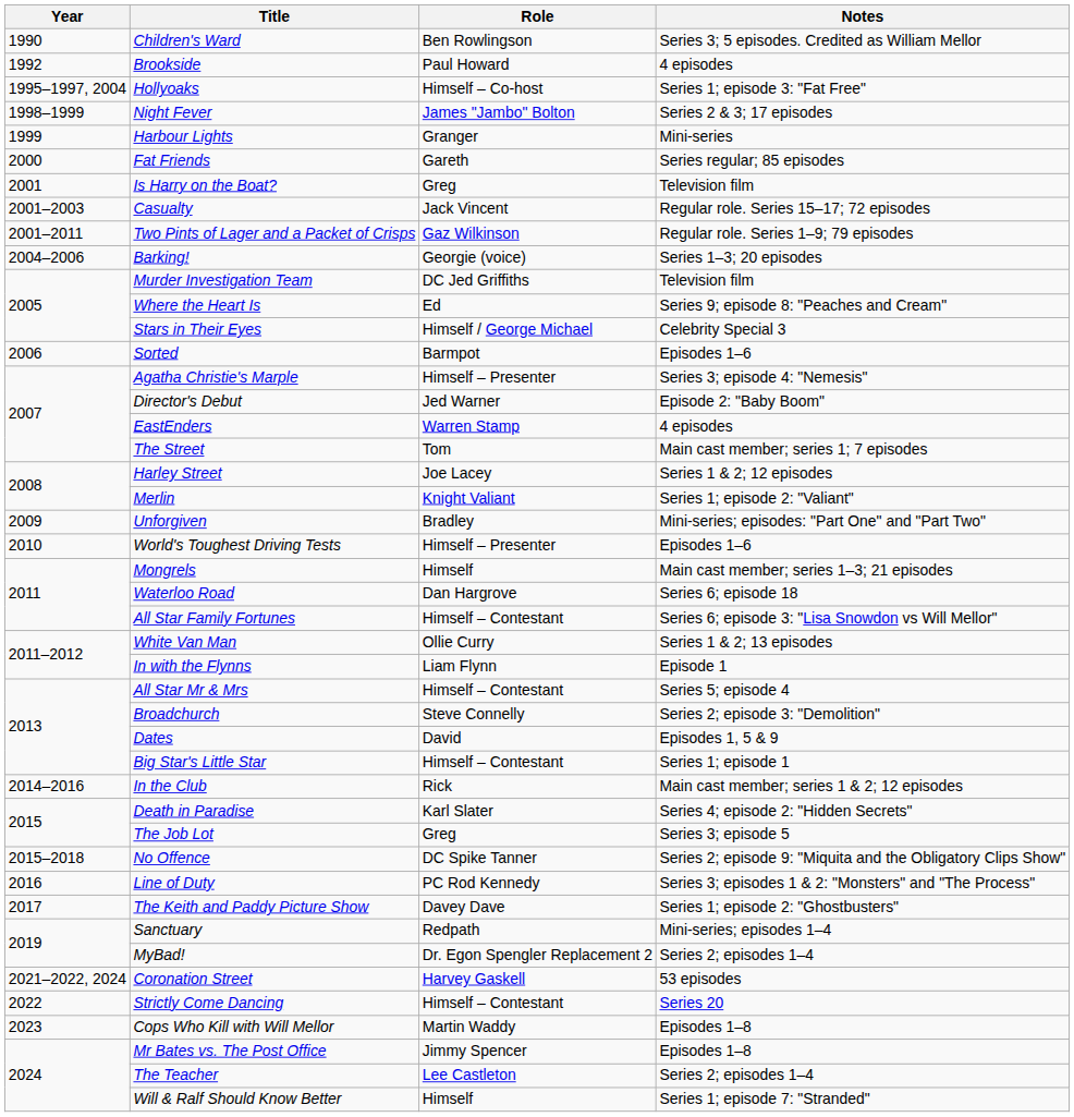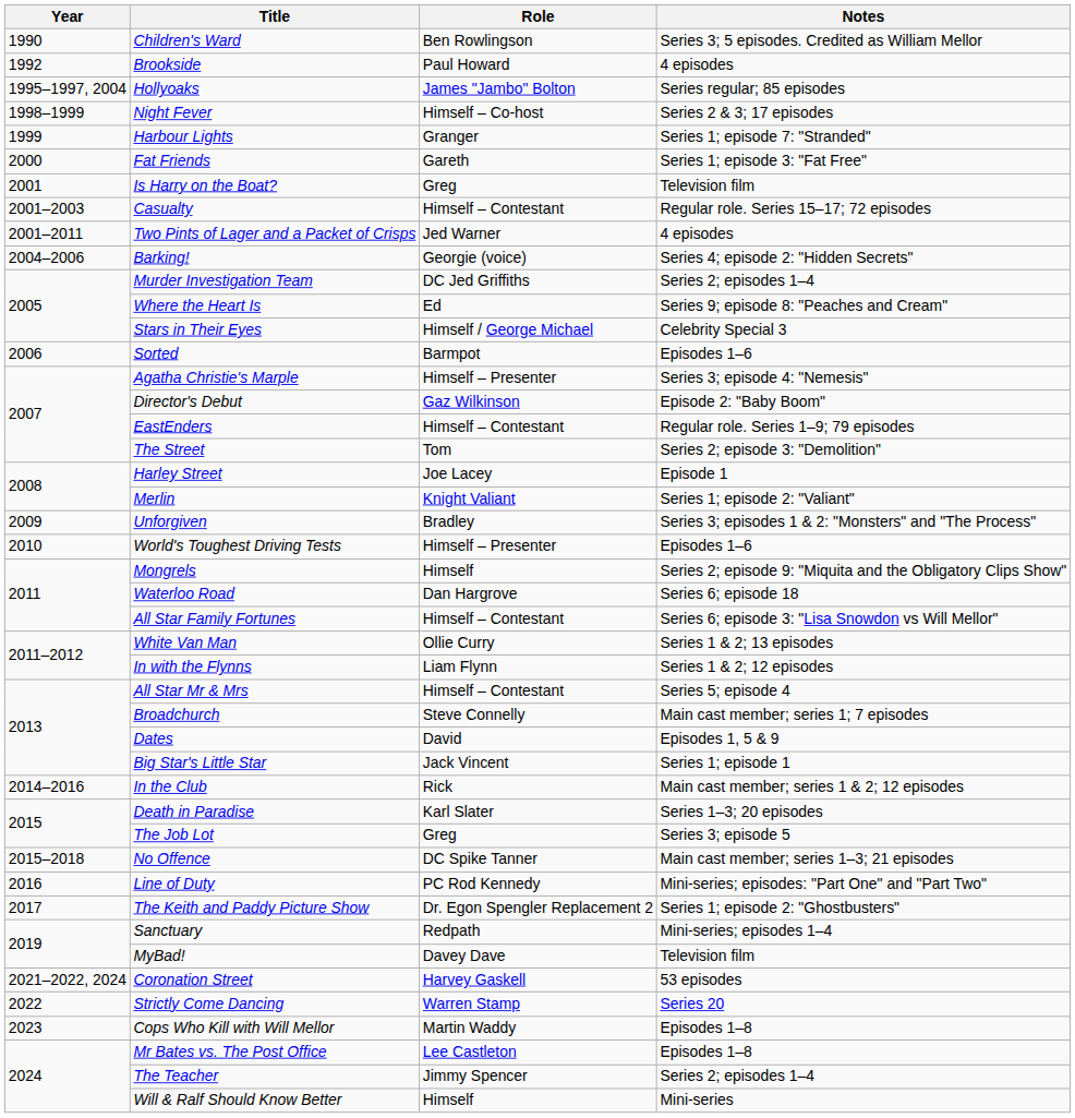 <table class="wikitable sortable">
 <tr>
 <th>Year</th>
 <th>Title</th>
 <th>Role</th>
 <th class="unsortable">Notes</th>
 </tr>
 <tr>
 <td>1990</td>
 <td><em><a href='#'>Children's Ward</a></em></td>
 <td>Ben Rowlingson</td>
 <td>Series 3; 5 episodes. Credited as William Mellor</td>
 </tr>
 <tr>
 <td>1992</td>
 <td><em><a href='#'>Brookside</a></em></td>
 <td>Paul Howard</td>
 <td>4 episodes</td>
 </tr>
 <tr>
 <td>1995–1997, 2004</td>
 <td><em><a href='#'>Hollyoaks</a></em></td>
-<td>Himself – Co-host</td>
-<td>Series 1; episode 3: "Fat Free"</td>
+<td><a href='#'>James "Jambo" Bolton</a></td>
+<td>Series regular; 85 episodes</td>
 </tr>
 <tr>
 <td>1998–1999</td>
 <td><em><a href='#'>Night Fever</a></em></td>
-<td><a href='#'>James "Jambo" Bolton</a></td>
+<td>Himself – Co-host</td>
 <td>Series 2 & 3; 17 episodes</td>
 </tr>
 <tr>
 <td>1999</td>
 <td><em><a href='#'>Harbour Lights</a></em></td>
 <td>Granger</td>
-<td>Mini-series</td>
+<td>Series 1; episode 7: "Stranded"</td>
 </tr>
 <tr>
 <td>2000</td>
 <td><em><a href='#'>Fat Friends</a></em></td>
 <td>Gareth</td>
-<td>Series regular; 85 episodes</td>
+<td>Series 1; episode 3: "Fat Free"</td>
 </tr>
 <tr>
 <td>2001</td>
 <td><em><a href='#'>Is Harry on the Boat?</a></em></td>
 <td>Greg</td>
 <td>Television film</td>
 </tr>
 <tr>
 <td>2001–2003</td>
 <td><em><a href='#'>Casualty</a></em></td>
-<td>Jack Vincent</td>
+<td>Himself – Contestant</td>
 <td>Regular role. Series 15–17; 72 episodes</td>
 </tr>
 <tr>
 <td>2001–2011</td>
 <td><em><a href='#'>Two Pints of Lager and a Packet of Crisps</a></em></td>
-<td><a href='#'>Gaz Wilkinson</a></td>
-<td>Regular role. Series 1–9; 79 episodes</td>
+<td>Jed Warner</td>
+<td>4 episodes</td>
 </tr>
 <tr>
 <td>2004–2006</td>
 <td><em><a href='#'>Barking!</a></em></td>
 <td>Georgie (voice)</td>
-<td>Series 1–3; 20 episodes</td>
+<td>Series 4; episode 2: "Hidden Secrets"</td>
 </tr>
 <tr>
 <td rowspan="3">2005</td>
 <td><em><a href='#'>Murder Investigation Team</a></em></td>
 <td>DC Jed Griffiths</td>
-<td>Television film</td>
+<td>Series 2; episodes 1–4</td>
 </tr>
 <tr>
 <td><em><a href='#'>Where the Heart Is</a></em></td>
 <td>Ed</td>
 <td>Series 9; episode 8: "Peaches and Cream"</td>
 </tr>
 <tr>
 <td><em><a href='#'>Stars in Their Eyes</a></em></td>
 <td>Himself / <a href='#'>George Michael</a></td>
 <td>Celebrity Special 3</td>
 </tr>
 <tr>
 <td>2006</td>
 <td><em><a href='#'>Sorted</a></em></td>
 <td>Barmpot</td>
 <td>Episodes 1–6</td>
 </tr>
 <tr>
 <td rowspan="4">2007</td>
 <td><em><a href='#'>Agatha Christie's Marple</a></em></td>
 <td>Himself – Presenter</td>
 <td>Series 3; episode 4: "Nemesis"</td>
 </tr>
 <tr>
 <td><em>Director's Debut</em></td>
-<td>Jed Warner</td>
+<td><a href='#'>Gaz Wilkinson</a></td>
 <td>Episode 2: "Baby Boom"</td>
 </tr>
 <tr>
 <td><em><a href='#'>EastEnders</a></em></td>
-<td><a href='#'>Warren Stamp</a></td>
-<td>4 episodes</td>
+<td>Himself – Contestant</td>
+<td>Regular role. Series 1–9; 79 episodes</td>
 </tr>
 <tr>
 <td><em><a href='#'>The Street</a></em></td>
 <td>Tom</td>
-<td>Main cast member; series 1; 7 episodes</td>
+<td>Series 2; episode 3: "Demolition"</td>
 </tr>
 <tr>
 <td rowspan="2">2008</td>
 <td><em><a href='#'>Harley Street</a></em></td>
 <td>Joe Lacey</td>
-<td>Series 1 & 2; 12 episodes</td>
+<td>Episode 1</td>
 </tr>
 <tr>
 <td><em><a href='#'>Merlin</a></em></td>
 <td><a href='#'>Knight Valiant</a></td>
 <td>Series 1; episode 2: "Valiant"</td>
 </tr>
 <tr>
 <td>2009</td>
 <td><em><a href='#'>Unforgiven</a></em></td>
 <td>Bradley</td>
-<td>Mini-series; episodes: "Part One" and "Part Two"</td>
+<td>Series 3; episodes 1 & 2: "Monsters" and "The Process"</td>
 </tr>
 <tr>
 <td>2010</td>
 <td><em>World's Toughest Driving Tests</em></td>
 <td>Himself – Presenter</td>
 <td>Episodes 1–6</td>
 </tr>
 <tr>
 <td rowspan="3">2011</td>
 <td><em><a href='#'>Mongrels</a></em></td>
 <td>Himself</td>
-<td>Main cast member; series 1–3; 21 episodes</td>
+<td>Series 2; episode 9: "Miquita and the Obligatory Clips Show"</td>
 </tr>
 <tr>
 <td><em><a href='#'>Waterloo Road</a></em></td>
 <td>Dan Hargrove</td>
 <td>Series 6; episode 18</td>
 </tr>
 <tr>
 <td><em><a href='#'>All Star Family Fortunes</a></em></td>
 <td>Himself – Contestant</td>
 <td>Series 6; episode 3: "<a href='#'>Lisa Snowdon</a> vs Will Mellor"</td>
 </tr>
 <tr>
 <td rowspan="2">2011–2012</td>
 <td><em><a href='#'>White Van Man</a></em></td>
 <td>Ollie Curry</td>
 <td>Series 1 & 2; 13 episodes</td>
 </tr>
 <tr>
 <td><em><a href='#'>In with the Flynns</a></em></td>
 <td>Liam Flynn</td>
-<td>Episode 1</td>
+<td>Series 1 & 2; 12 episodes</td>
 </tr>
 <tr>
 <td rowspan="4">2013</td>
 <td><em><a href='#'>All Star Mr & Mrs</a></em></td>
 <td>Himself – Contestant</td>
 <td>Series 5; episode 4</td>
 </tr>
 <tr>
 <td><em><a href='#'>Broadchurch</a></em></td>
 <td>Steve Connelly</td>
-<td>Series 2; episode 3: "Demolition"</td>
+<td>Main cast member; series 1; 7 episodes</td>
 </tr>
 <tr>
 <td><em><a href='#'>Dates</a></em></td>
 <td>David</td>
 <td>Episodes 1, 5 & 9</td>
 </tr>
 <tr>
 <td><em><a href='#'>Big Star's Little Star</a></em></td>
-<td>Himself – Contestant</td>
+<td>Jack Vincent</td>
 <td>Series 1; episode 1</td>
 </tr>
 <tr>
 <td>2014–2016</td>
 <td><em><a href='#'>In the Club</a></em></td>
 <td>Rick</td>
 <td>Main cast member; series 1 & 2; 12 episodes</td>
 </tr>
 <tr>
 <td rowspan="2">2015</td>
 <td><em><a href='#'>Death in Paradise</a></em></td>
 <td>Karl Slater</td>
-<td>Series 4; episode 2: "Hidden Secrets"</td>
+<td>Series 1–3; 20 episodes</td>
 </tr>
 <tr>
 <td><em><a href='#'>The Job Lot</a></em></td>
 <td>Greg</td>
 <td>Series 3; episode 5</td>
 </tr>
 <tr>
 <td>2015–2018</td>
 <td><em><a href='#'>No Offence</a></em></td>
 <td>DC Spike Tanner</td>
-<td>Series 2; episode 9: "Miquita and the Obligatory Clips Show"</td>
+<td>Main cast member; series 1–3; 21 episodes</td>
 </tr>
 <tr>
 <td>2016</td>
 <td><em><a href='#'>Line of Duty</a></em></td>
 <td>PC Rod Kennedy</td>
-<td>Series 3; episodes 1 & 2: "Monsters" and "The Process"</td>
+<td>Mini-series; episodes: "Part One" and "Part Two"</td>
 </tr>
 <tr>
 <td>2017</td>
 <td><em><a href='#'>The Keith and Paddy Picture Show</a></em></td>
-<td>Davey Dave</td>
+<td>Dr. Egon Spengler Replacement 2</td>
 <td>Series 1; episode 2: "Ghostbusters"</td>
 </tr>
 <tr>
 <td rowspan="2">2019</td>
 <td><em>Sanctuary</em></td>
 <td>Redpath</td>
 <td>Mini-series; episodes 1–4</td>
 </tr>
 <tr>
 <td><em>MyBad!</em></td>
-<td>Dr. Egon Spengler Replacement 2</td>
-<td>Series 2; episodes 1–4</td>
+<td>Davey Dave</td>
+<td>Television film</td>
 </tr>
 <tr>
 <td>2021–2022, 2024</td>
 <td><em><a href='#'>Coronation Street</a></em></td>
 <td><a href='#'>Harvey Gaskell</a></td>
 <td>53 episodes</td>
 </tr>
 <tr>
 <td>2022</td>
 <td><em><a href='#'>Strictly Come Dancing</a></em></td>
-<td>Himself – Contestant</td>
+<td><a href='#'>Warren Stamp</a></td>
 <td><a href='#'>Series 20</a></td>
 </tr>
 <tr>
 <td>2023</td>
 <td><em>Cops Who Kill with Will Mellor</em></td>
 <td>Martin Waddy</td>
 <td>Episodes 1–8</td>
 </tr>
 <tr>
 <td rowspan="3">2024</td>
 <td><em><a href='#'>Mr Bates vs. The Post Office</a></em></td>
-<td>Jimmy Spencer</td>
+<td><a href='#'>Lee Castleton</a></td>
 <td>Episodes 1–8</td>
 </tr>
 <tr>
 <td><em><a href='#'>The Teacher</a></em></td>
-<td><a href='#'>Lee Castleton</a></td>
+<td>Jimmy Spencer</td>
 <td>Series 2; episodes 1–4</td>
 </tr>
 <tr>
 <td><em>Will & Ralf Should Know Better</em></td>
 <td>Himself</td>
-<td>Series 1; episode 7: "Stranded"</td>
+<td>Mini-series</td>
 </tr>
 </table>
